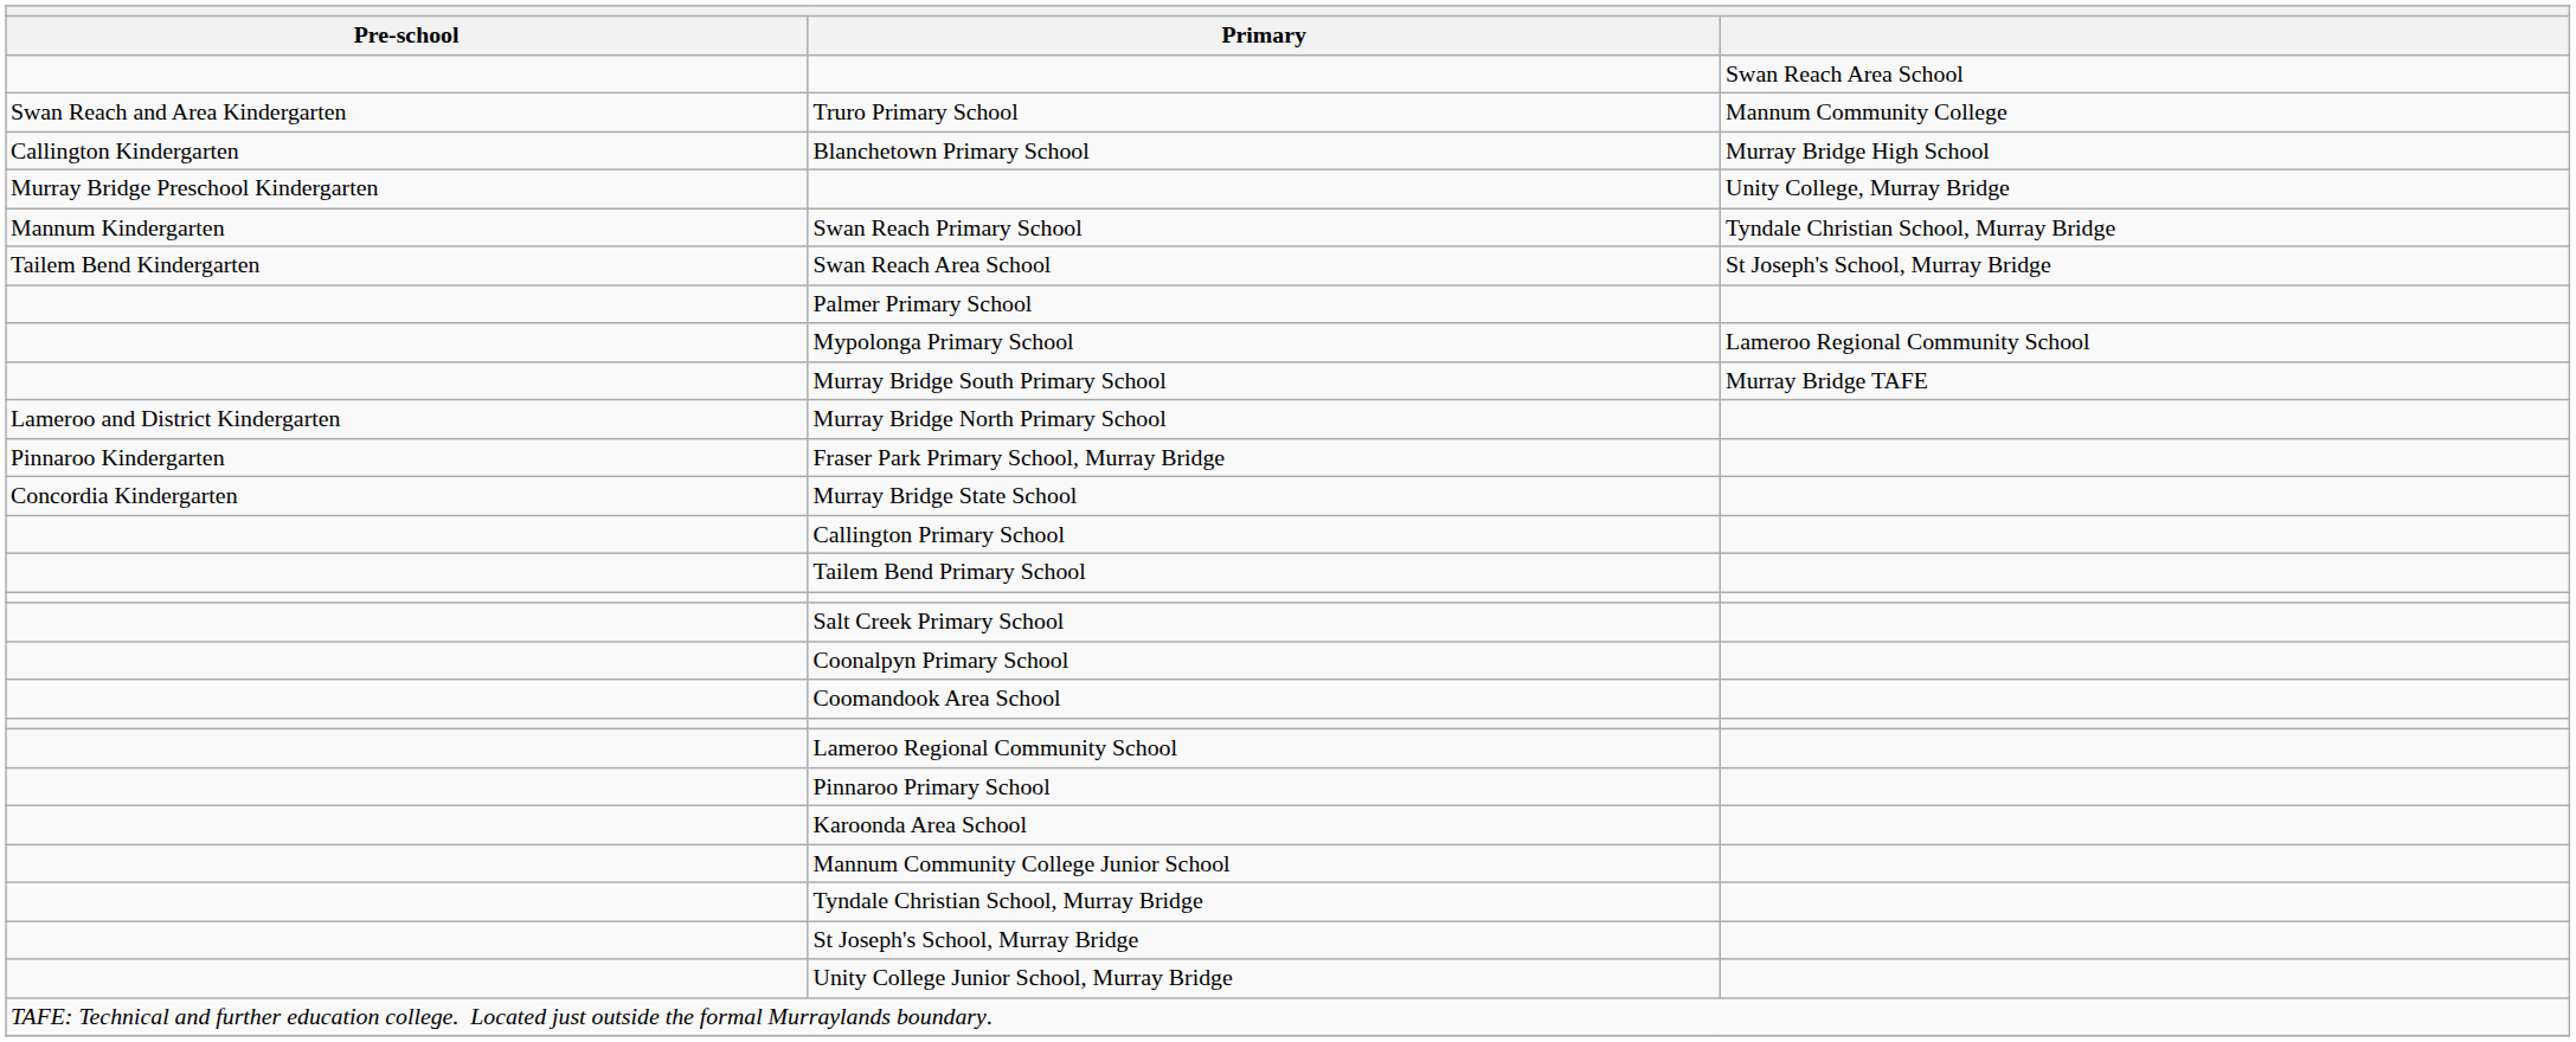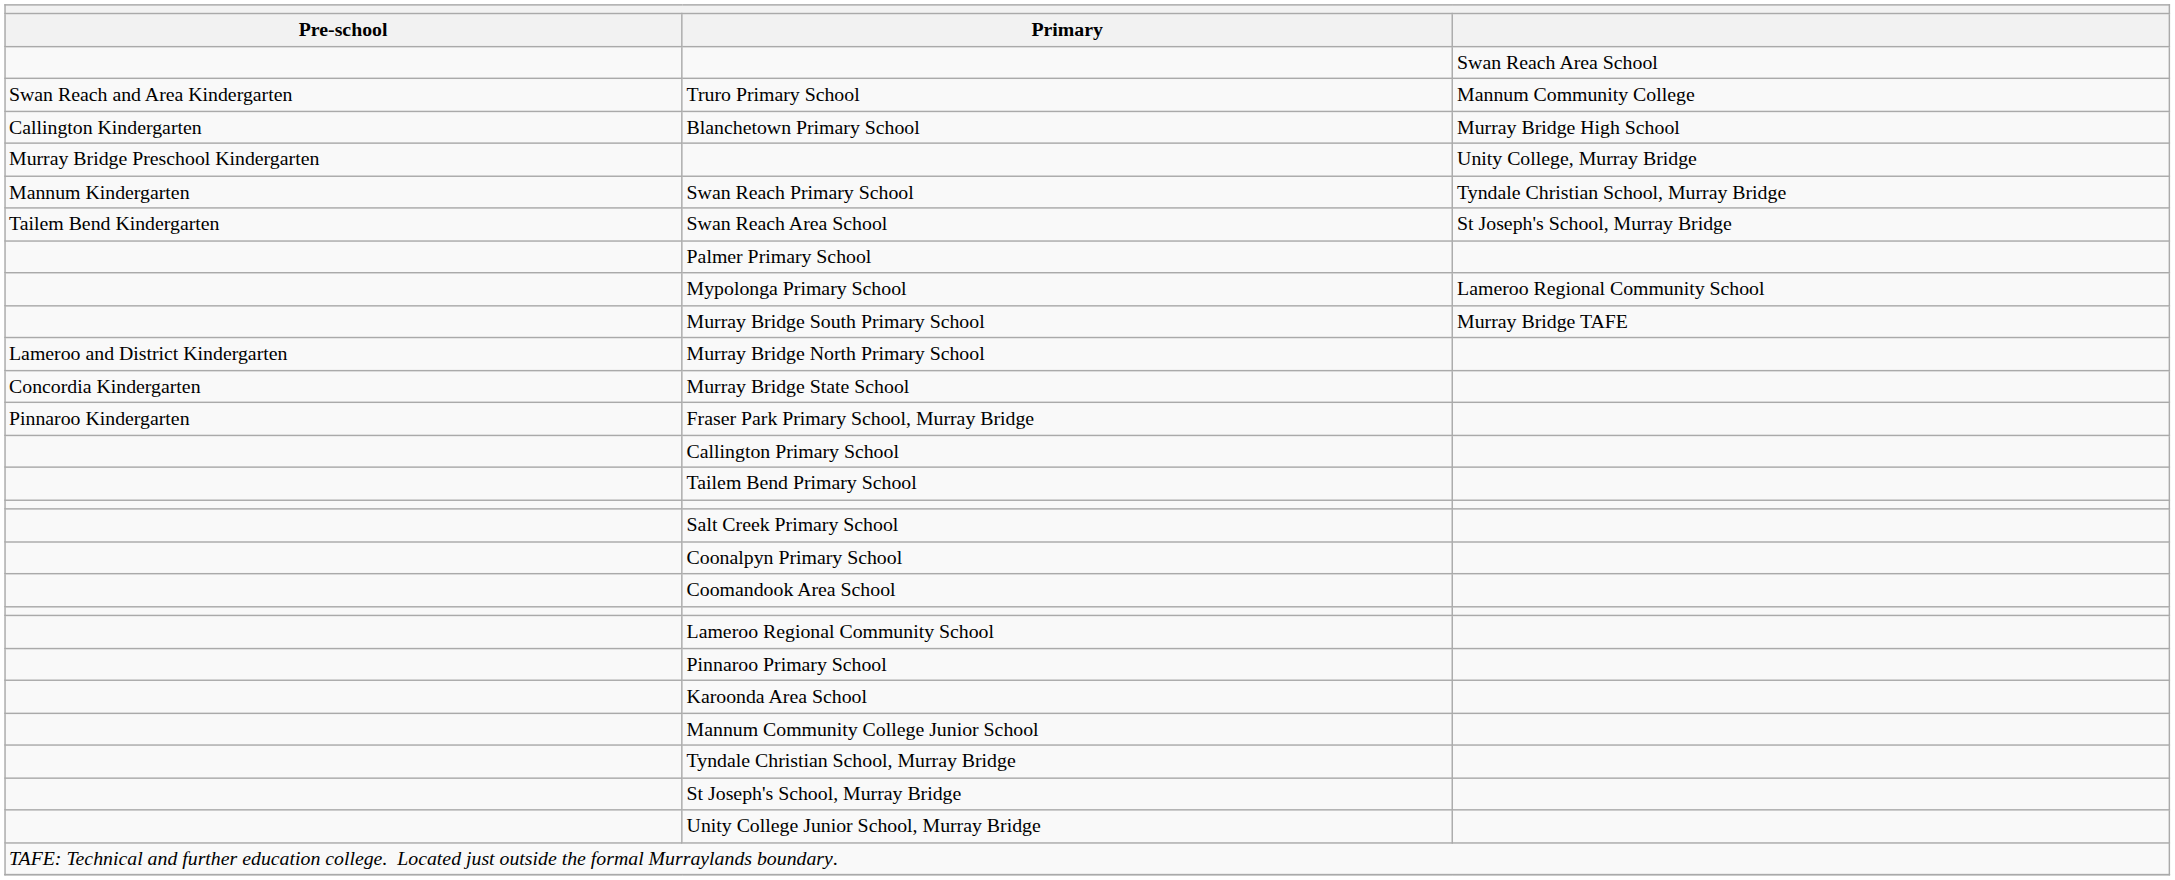 <table class="wikitable floatleft mw-collapsible mw-collapsed" border= "1" style= "width:95%; font-size: 86%; float:left; margin-left:2em; margin-right:2em; margin-bottom:2em">
 <tr>
 <th colspan="3"></th>
 </tr>
 <tr>
 <th scope="col">Pre-school</th>
 <th scope="col">Primary</th>
 <th scope="col"></big></th>
 </tr>
 <tr>
 <td></big></td>
 <td></big></td>
 <td>Swan Reach Area School</td>
 </tr>
 <tr>
 <td>Swan Reach and Area Kindergarten</td>
 <td>Truro Primary School</td>
 <td>Mannum Community College</td>
 </tr>
 <tr>
 <td>Callington Kindergarten</td>
 <td>Blanchetown Primary School</td>
 <td>Murray Bridge High School</td>
 </tr>
 <tr>
 <td>Murray Bridge Preschool Kindergarten</td>
 <td></big></td>
 <td>Unity College, Murray Bridge</td>
 </tr>
 <tr>
 <td>Mannum Kindergarten</td>
 <td>Swan Reach Primary School</td>
 <td>Tyndale Christian School, Murray Bridge</td>
 </tr>
 <tr>
 <td>Tailem Bend Kindergarten</td>
 <td>Swan Reach Area School</td>
 <td>St Joseph's School, Murray Bridge</td>
 </tr>
 <tr>
 <td></big></td>
 <td>Palmer Primary School</td>
 <td></big></td>
 </tr>
 <tr>
 <td></big></td>
 <td>Mypolonga Primary School</td>
 <td>Lameroo Regional Community School</td>
 </tr>
 <tr>
 <td></big></td>
 <td>Murray Bridge South Primary School</td>
 <td>Murray Bridge TAFE</td>
 </tr>
 <tr>
 <td>Lameroo and District Kindergarten</td>
 <td>Murray Bridge North Primary School</td>
 <td></td>
 </tr>
 <tr>
-<td>Pinnaroo Kindergarten</td>
-<td>Fraser Park Primary School, Murray Bridge</td>
+<td>Concordia Kindergarten</td>
+<td>Murray Bridge State School</td>
 <td></td>
 </tr>
 <tr>
-<td>Concordia Kindergarten</td>
-<td>Murray Bridge State School</td>
+<td>Pinnaroo Kindergarten</td>
+<td>Fraser Park Primary School, Murray Bridge</td>
 <td></td>
 </tr>
 <tr>
 <td></td>
 <td>Callington Primary School</td>
 <td></td>
 </tr>
 <tr>
 <td></td>
 <td>Tailem Bend Primary School</td>
 <td></td>
 </tr>
 <tr>
 <td></td>
 <td></big></td>
 <td></td>
 </tr>
 <tr>
 <td></td>
 <td>Salt Creek Primary School</td>
 <td></td>
 </tr>
 <tr>
 <td></td>
 <td>Coonalpyn Primary School</td>
 <td></td>
 </tr>
 <tr>
 <td></td>
 <td>Coomandook Area School</td>
 <td></td>
 </tr>
 <tr>
 <td></td>
 <td></big></td>
 <td></td>
 </tr>
 <tr>
 <td></td>
 <td>Lameroo Regional Community School</td>
 <td></td>
 </tr>
 <tr>
 <td></td>
 <td>Pinnaroo Primary School</td>
 <td></td>
 </tr>
 <tr>
 <td></td>
 <td>Karoonda Area School</td>
 <td></td>
 </tr>
 <tr>
 <td></td>
 <td>Mannum Community College Junior School</td>
 <td></td>
 </tr>
 <tr>
 <td></td>
 <td>Tyndale Christian School, Murray Bridge</td>
 <td></td>
 </tr>
 <tr>
 <td></td>
 <td>St Joseph's School, Murray Bridge</td>
 <td></td>
 </tr>
 <tr>
 <td></td>
 <td>Unity College Junior School, Murray Bridge</td>
 <td></td>
 </tr>
 <tr>
 <td colspan="3"></big><em>TAFE: Technical and further education college.</em>  </big><em>Located just outside the formal Murraylands boundary</em>.</td>
 </tr>
 <tr>
 </tr>
 </table>
